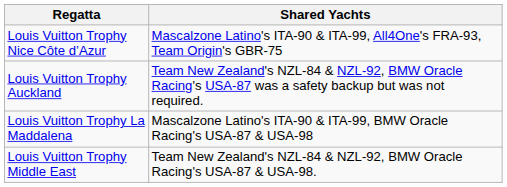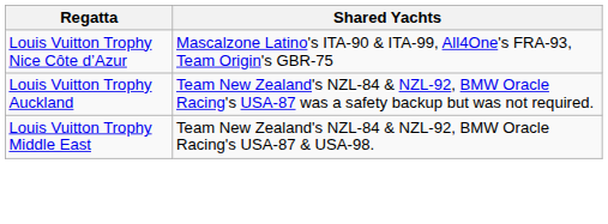 <table class="wikitable">
 <tr>
 <th>Regatta</th>
 <th>Shared Yachts</th>
 </tr>
 <tr>
 <td> <a href='#'>Louis Vuitton Trophy Nice Côte d’Azur</a></td>
 <td><a href='#'>Mascalzone Latino</a>'s ITA-90 & ITA-99, <a href='#'>All4One</a>'s FRA-93, <a href='#'>Team Origin</a>'s GBR-75</td>
 </tr>
 <tr>
 <td> <a href='#'>Louis Vuitton Trophy Auckland</a></td>
 <td><a href='#'>Team New Zealand</a>'s  NZL-84 & <a href='#'>NZL-92</a>, <a href='#'>BMW Oracle Racing</a>'s <a href='#'>USA-87</a> was a safety backup but was not required.</td>
 </tr>
 <tr>
-<td> <a href='#'>Louis Vuitton Trophy La Maddalena</a></td>
-<td>Mascalzone Latino's ITA-90 & ITA-99, BMW Oracle Racing's USA-87 & USA-98</td>
-</tr>
-<tr>
 <td> <a href='#'>Louis Vuitton Trophy Middle East</a></td>
 <td>Team New Zealand's NZL-84 & NZL-92, BMW Oracle Racing's USA-87 & USA-98.</td>
 </tr>
 </table>
